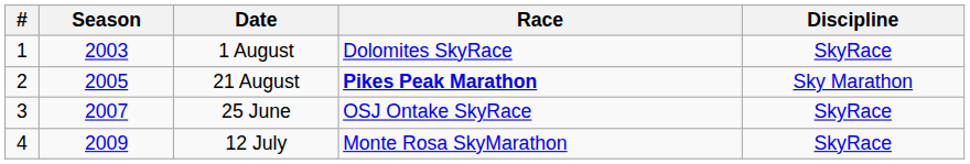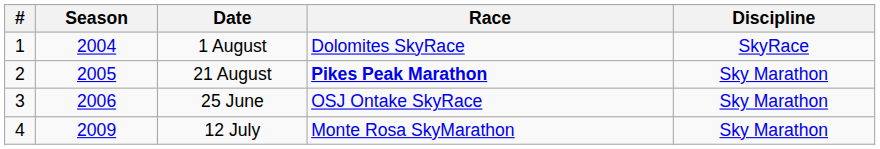 <table class="wikitable" width=50% style="font-size:100%; text-align:center;">
 <tr>
 <th>#</th>
 <th>Season</th>
 <th>Date</th>
 <th>Race</th>
 <th>Discipline</th>
 </tr>
 <tr>
 <td>1</td>
-<td rowspan=1><a href='#'>2003</a></td>
+<td rowspan=1><a href='#'>2004</a></td>
 <td>1 August</td>
 <td align=left><a href='#'>Dolomites SkyRace</a></td>
 <td><a href='#'>SkyRace</a></td>
 </tr>
 <tr>
 <td>2</td>
 <td rowspan=1><a href='#'>2005</a></td>
 <td>21 August</td>
 <td align=left><strong><a href='#'>Pikes Peak Marathon</a></strong></td>
 <td><a href='#'>Sky Marathon</a></td>
 </tr>
 <tr>
 <td>3</td>
-<td rowspan=1><a href='#'>2007</a></td>
+<td rowspan=1><a href='#'>2006</a></td>
 <td>25 June</td>
 <td align=left><a href='#'>OSJ Ontake SkyRace</a></td>
-<td><a href='#'>SkyRace</a></td>
+<td><a href='#'>Sky Marathon</a></td>
 </tr>
 <tr>
 <td>4</td>
 <td rowspan=1><a href='#'>2009</a></td>
 <td>12 July</td>
 <td align=left><a href='#'>Monte Rosa SkyMarathon</a></td>
-<td><a href='#'>SkyRace</a></td>
+<td><a href='#'>Sky Marathon</a></td>
 </tr>
 </table>
